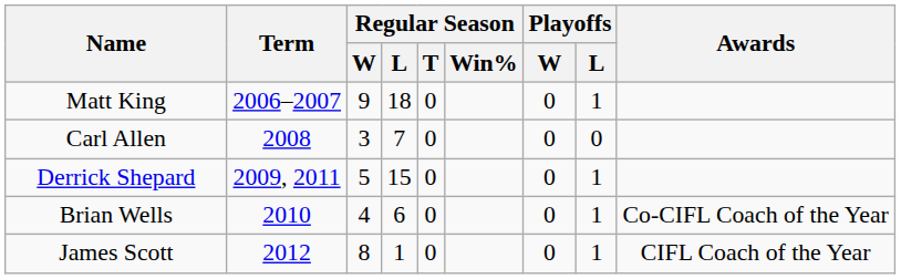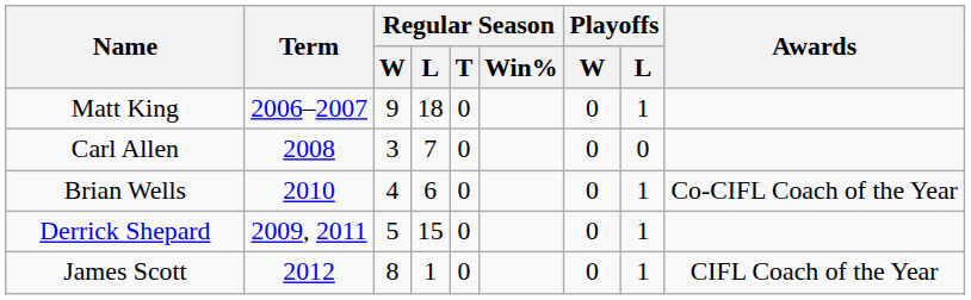 <table class="wikitable">
 <tr>
 <th rowspan="2" style="width:140px;">Name</th>
 <th rowspan="2">Term</th>
 <th colspan="4">Regular Season</th>
 <th colspan="2">Playoffs</th>
 <th rowspan="2">Awards</th>
 </tr>
 <tr>
 <th>W</th>
 <th>L</th>
 <th>T</th>
 <th>Win%</th>
 <th>W</th>
 <th>L</th>
 </tr>
 <tr>
 <td style="text-align:center;">Matt King</td>
 <td style="text-align:center;"><a href='#'>2006</a>–<a href='#'>2007</a></td>
 <td style="text-align:center;">9</td>
 <td style="text-align:center;">18</td>
 <td style="text-align:center;">0</td>
 <td style="text-align:center;"></td>
 <td style="text-align:center;">0</td>
 <td style="text-align:center;">1</td>
 <td></td>
 </tr>
 <tr>
 <td style="text-align:center;">Carl Allen</td>
 <td style="text-align:center;"><a href='#'>2008</a></td>
 <td style="text-align:center;">3</td>
 <td style="text-align:center;">7</td>
 <td style="text-align:center;">0</td>
 <td style="text-align:center;"></td>
 <td style="text-align:center;">0</td>
 <td style="text-align:center;">0</td>
 <td></td>
 </tr>
 <tr>
+<td style="text-align:center;">Brian Wells</td>
+<td style="text-align:center;"><a href='#'>2010</a></td>
+<td style="text-align:center;">4</td>
+<td style="text-align:center;">6</td>
+<td style="text-align:center;">0</td>
+<td style="text-align:center;"></td>
+<td style="text-align:center;">0</td>
+<td style="text-align:center;">1</td>
+<td style="text-align:center;">Co-CIFL Coach of the Year</td>
+</tr>
+<tr>
 <td style="text-align:center;"><a href='#'>Derrick Shepard</a></td>
 <td style="text-align:center;"><a href='#'>2009</a>, <a href='#'>2011</a></td>
 <td style="text-align:center;">5</td>
 <td style="text-align:center;">15</td>
 <td style="text-align:center;">0</td>
 <td style="text-align:center;"></td>
 <td style="text-align:center;">0</td>
 <td style="text-align:center;">1</td>
 <td style="text-align:center;"></td>
-</tr>
-<tr>
-<td style="text-align:center;">Brian Wells</td>
-<td style="text-align:center;"><a href='#'>2010</a></td>
-<td style="text-align:center;">4</td>
-<td style="text-align:center;">6</td>
-<td style="text-align:center;">0</td>
-<td style="text-align:center;"></td>
-<td style="text-align:center;">0</td>
-<td style="text-align:center;">1</td>
-<td style="text-align:center;">Co-CIFL Coach of the Year</td>
 </tr>
 <tr>
 <td style="text-align:center;">James Scott</td>
 <td style="text-align:center;"><a href='#'>2012</a></td>
 <td style="text-align:center;">8</td>
 <td style="text-align:center;">1</td>
 <td style="text-align:center;">0</td>
 <td style="text-align:center;"></td>
 <td style="text-align:center;">0</td>
 <td style="text-align:center;">1</td>
 <td style="text-align:center;">CIFL Coach of the Year</td>
 </tr>
 </table>
